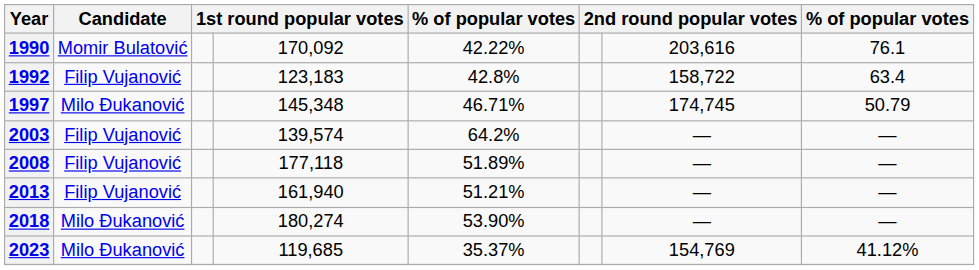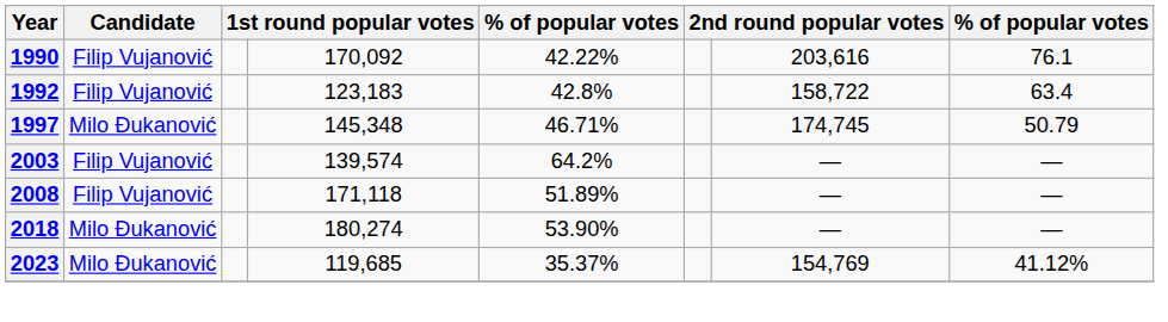 <table class="wikitable" style="text-align:center">
 <tr>
 <th>Year</th>
 <th>Candidate</th>
 <th colspan=2>1st round popular votes</th>
 <th>% of popular votes</th>
 <th colspan=2>2nd round popular votes</th>
 <th>% of popular votes</th>
 </tr>
 <tr>
 <th><a href='#'>1990</a></th>
-<td><a href='#'>Momir Bulatović</a></td>
+<td><a href='#'>Filip Vujanović</a></td>
 <td></td>
 <td>170,092</td>
 <td>42.22%</td>
 <td></td>
 <td>203,616</td>
 <td>76.1</td>
 </tr>
 <tr>
 <th><a href='#'>1992</a></th>
 <td><a href='#'>Filip Vujanović</a></td>
 <td></td>
 <td>123,183</td>
 <td>42.8%</td>
 <td></td>
 <td>158,722</td>
 <td>63.4</td>
 </tr>
 <tr>
 <th><a href='#'>1997</a></th>
 <td><a href='#'>Milo Đukanović</a></td>
 <td></td>
 <td>145,348</td>
 <td>46.71%</td>
 <td></td>
 <td>174,745</td>
 <td>50.79</td>
 </tr>
 <tr>
 <th><a href='#'>2003</a></th>
 <td><a href='#'>Filip Vujanović</a></td>
 <td></td>
 <td>139,574</td>
 <td>64.2%</td>
 <td></td>
 <td>—</td>
 <td>—</td>
 </tr>
 <tr>
 <th><a href='#'>2008</a></th>
 <td><a href='#'>Filip Vujanović</a></td>
 <td></td>
-<td>177,118</td>
+<td>171,118</td>
 <td>51.89%</td>
-<td></td>
-<td>—</td>
-<td>—</td>
-</tr>
-<tr>
-<th><a href='#'>2013</a></th>
-<td><a href='#'>Filip Vujanović</a></td>
-<td></td>
-<td>161,940</td>
-<td>51.21%</td>
 <td></td>
 <td>—</td>
 <td>—</td>
 </tr>
 <tr>
 <th><a href='#'>2018</a></th>
 <td><a href='#'>Milo Đukanović</a></td>
 <td></td>
 <td>180,274</td>
 <td>53.90%</td>
 <td></td>
 <td>—</td>
 <td>—</td>
 </tr>
 <tr>
 <th><a href='#'>2023</a></th>
 <td><a href='#'>Milo Đukanović</a></td>
 <td></td>
 <td>119,685</td>
 <td>35.37%</td>
 <td></td>
 <td>154,769</td>
 <td>41.12%</td>
 </tr>
 <tr>
 </tr>
 </table>
